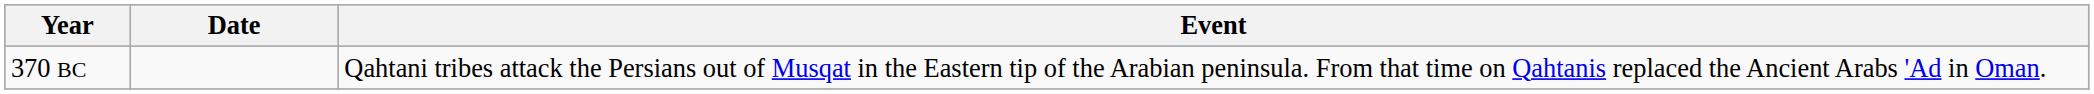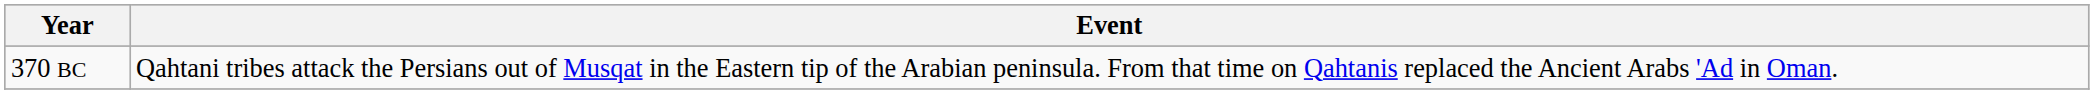 <table class="wikitable" width="100%">
 <tr>
 <th style="width:6%">Year</th>
-<th style="width:10%">Date</th>
 <th>Event</th>
 </tr>
 <tr>
 <td>370 <small>BC</small></td>
-<td></td>
 <td>Qahtani tribes attack the Persians out of <a href='#'>Musqat</a> in the Eastern tip of the Arabian peninsula. From that time on <a href='#'>Qahtanis</a> replaced the Ancient Arabs <a href='#'>'Ad</a> in <a href='#'>Oman</a>.</td>
 </tr>
 </table>
